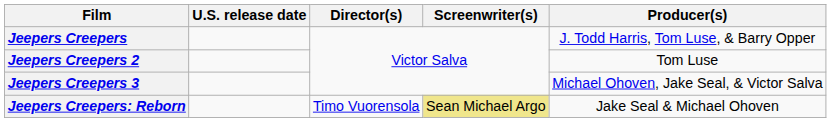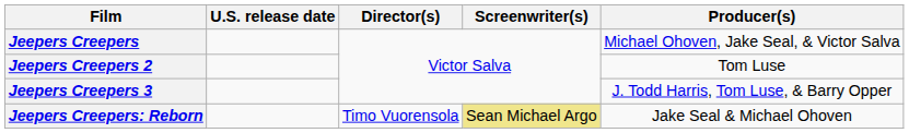 <table class="wikitable plainrowheaders" style="text-align:center">
 <tr>
 <th>Film</th>
 <th>U.S. release date</th>
 <th>Director(s)</th>
 <th>Screenwriter(s)</th>
 <th colspan="2">Producer(s)</th>
 </tr>
 <tr>
 <th scope="row" style="text-align:left"><em><a href='#'>Jeepers Creepers</a></em></th>
 <td style="text-align:center"></td>
 <td rowspan="3" colspan="2"><a href='#'>Victor Salva</a></td>
-<td><a href='#'>J. Todd Harris</a>, <a href='#'>Tom Luse</a>, & Barry Opper</td>
+<td><a href='#'>Michael Ohoven</a>, Jake Seal, & Victor Salva</td>
 </tr>
 <tr>
 <th scope="row" style="text-align:left"><em><a href='#'>Jeepers Creepers 2</a></em></th>
 <td style="text-align:center"></td>
 <td>Tom Luse</td>
 </tr>
 <tr>
 <th scope="row" style="text-align:left"><em><a href='#'>Jeepers Creepers 3</a></em></th>
 <td style="text-align:center"></td>
-<td><a href='#'>Michael Ohoven</a>, Jake Seal, & Victor Salva</td>
+<td><a href='#'>J. Todd Harris</a>, <a href='#'>Tom Luse</a>, & Barry Opper</td>
 </tr>
 <tr>
 <th scope="row" style="text-align:left"><em><a href='#'>Jeepers Creepers: Reborn</a></em></th>
 <td style="text-align:center"></td>
 <td><a href='#'>Timo Vuorensola</a></td>
 <td style="background: khaki;">Sean Michael Argo</td>
 <td>Jake Seal & Michael Ohoven</td>
 </tr>
 </table>
